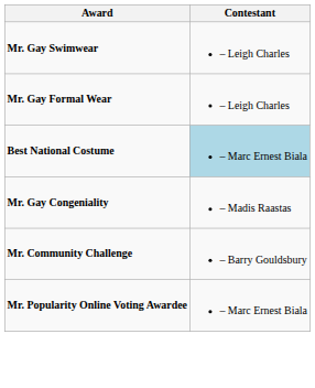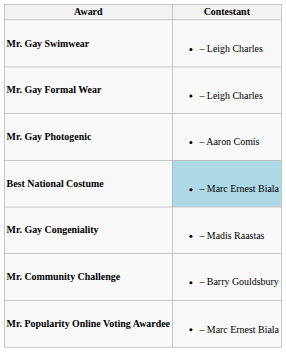 <table class="wikitable" border="1">
 <tr>
 <th>Award</th>
 <th>Contestant</th>
 </tr>
 <tr>
 <td><strong>Mr. Gay Swimwear</strong></td>
 <td><br><ul><li><strong></strong> – Leigh Charles</li></ul></td>
 </tr>
 <tr>
 <td><strong>Mr. Gay Formal Wear</strong></td>
 <td><br><ul><li><strong></strong> – Leigh Charles</li></ul></td>
+</tr>
+<tr>
+<td><strong>Mr. Gay Photogenic</strong></td>
+<td><br><ul><li><strong></strong> – Aaron Comis</li></ul></td>
 </tr>
 <tr>
 <td><strong>Best National Costume</strong></td>
 <td style="background: lightblue;"><br><ul><li><strong></strong> – Marc Ernest Biala</li></ul></td>
 </tr>
 <tr>
 <td><strong>Mr. Gay Congeniality</strong></td>
 <td><br><ul><li><strong></strong> – Madis Raastas</li></ul></td>
 </tr>
 <tr>
 <td><strong>Mr. Community Challenge</strong></td>
 <td><br><ul><li><strong></strong> – Barry Gouldsbury</li></ul></td>
 </tr>
 <tr>
 <td><strong>Mr. Popularity Online Voting Awardee</strong></td>
 <td><br><ul><li><strong></strong> – Marc Ernest Biala</li></ul></td>
 </tr>
 </table>
